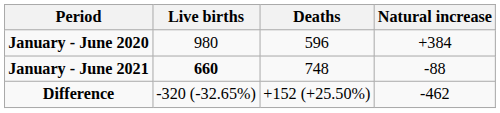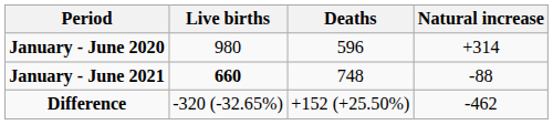 <table class="wikitable"  style="text-align:center;">
 <tr>
 <th>Period</th>
 <th>Live births</th>
 <th>Deaths</th>
 <th>Natural increase</th>
 </tr>
 <tr>
 <td><strong>January - June 2020</strong></td>
 <td>980</td>
 <td>596</td>
-<td>+384</td>
+<td>+314</td>
 </tr>
 <tr>
 <td><strong>January - June 2021</strong></td>
 <td><strong>660</strong></td>
 <td>748</td>
 <td>-88</td>
 </tr>
 <tr>
 <td><strong>Difference</strong></td>
 <td> -320 (-32.65%)</td>
 <td> +152 (+25.50%)</td>
 <td> -462</td>
 </tr>
 </table>
